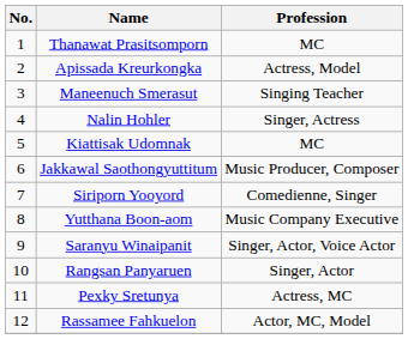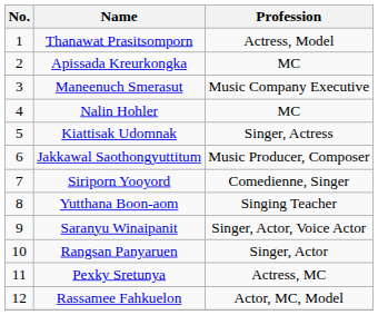 <table class="wikitable" style="text-align:center;">
 <tr>
 <th>No.</th>
 <th>Name</th>
 <th>Profession</th>
 </tr>
 <tr>
 <td>1</td>
 <td><a href='#'>Thanawat Prasitsomporn</a></td>
-<td>MC</td>
+<td>Actress, Model</td>
 </tr>
 <tr>
 <td>2</td>
 <td><a href='#'>Apissada Kreurkongka</a></td>
-<td>Actress, Model</td>
+<td>MC</td>
 </tr>
 <tr>
 <td>3</td>
 <td><a href='#'>Maneenuch Smerasut</a></td>
-<td>Singing Teacher</td>
+<td>Music Company Executive</td>
 </tr>
 <tr>
 <td>4</td>
 <td><a href='#'>Nalin Hohler</a></td>
-<td>Singer, Actress</td>
+<td>MC</td>
 </tr>
 <tr>
 <td>5</td>
 <td><a href='#'>Kiattisak Udomnak</a></td>
-<td>MC</td>
+<td>Singer, Actress</td>
 </tr>
 <tr>
 <td>6</td>
 <td><a href='#'>Jakkawal Saothongyuttitum</a></td>
 <td>Music Producer, Composer</td>
 </tr>
 <tr>
 <td>7</td>
 <td><a href='#'>Siriporn Yooyord</a></td>
 <td>Comedienne, Singer</td>
 </tr>
 <tr>
 <td>8</td>
 <td><a href='#'>Yutthana Boon-aom</a></td>
-<td>Music Company Executive</td>
+<td>Singing Teacher</td>
 </tr>
 <tr>
 <td>9</td>
 <td><a href='#'>Saranyu Winaipanit</a></td>
 <td>Singer, Actor, Voice Actor</td>
 </tr>
 <tr>
 <td>10</td>
 <td><a href='#'>Rangsan Panyaruen</a></td>
 <td>Singer, Actor</td>
 </tr>
 <tr>
 <td>11</td>
 <td><a href='#'>Pexky Sretunya</a></td>
 <td>Actress, MC</td>
 </tr>
 <tr>
 <td>12</td>
 <td><a href='#'>Rassamee Fahkuelon</a></td>
 <td>Actor, MC, Model</td>
 </tr>
 <tr>
 </tr>
 </table>
